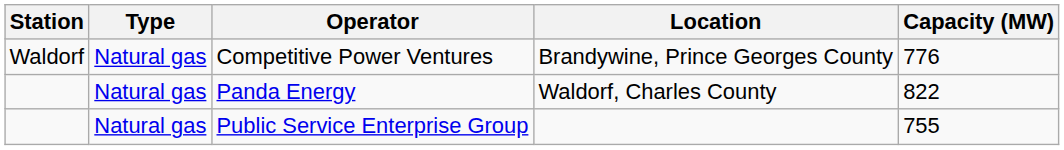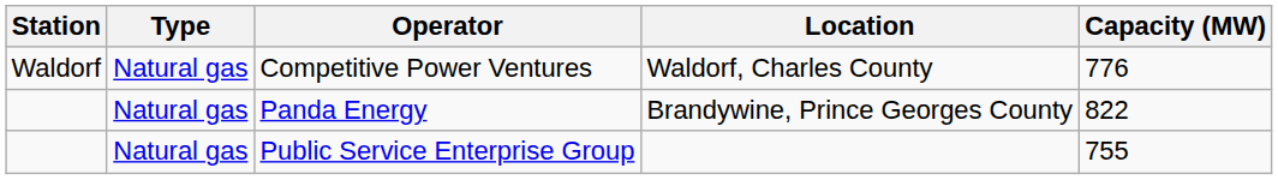 <table class="wikitable" style="margin: 1em auto 1em auto">
 <tr>
 <th>Station</th>
 <th>Type</th>
 <th>Operator</th>
 <th>Location</th>
 <th>Capacity (MW)</th>
 </tr>
 <tr>
 <td>Waldorf</td>
 <td><a href='#'>Natural gas</a></td>
 <td>Competitive Power Ventures</td>
-<td>Brandywine, Prince Georges County</td>
+<td>Waldorf, Charles County</td>
 <td>776</td>
 </tr>
 <tr>
 <td></td>
 <td><a href='#'>Natural gas</a></td>
 <td><a href='#'>Panda Energy</a></td>
-<td>Waldorf, Charles County</td>
+<td>Brandywine, Prince Georges County</td>
 <td>822</td>
 </tr>
 <tr>
 <td></td>
 <td><a href='#'>Natural gas</a></td>
 <td><a href='#'>Public Service Enterprise Group</a></td>
 <td></td>
 <td>755</td>
 </tr>
 </table>
